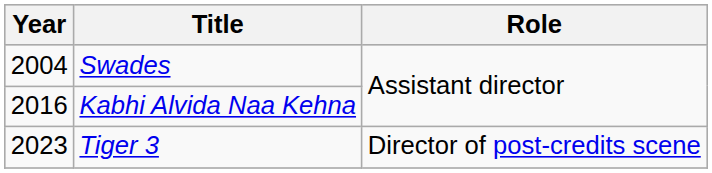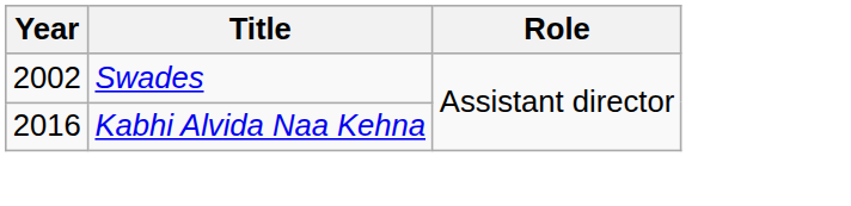 <table class="wikitable">
 <tr>
 <th>Year</th>
 <th>Title</th>
 <th>Role</th>
 </tr>
 <tr>
-<td>2004</td>
+<td>2002</td>
 <td><em><a href='#'>Swades</a></em></td>
 <td rowspan=2>Assistant director</td>
 </tr>
 <tr>
 <td>2016</td>
 <td><em><a href='#'>Kabhi Alvida Naa Kehna</a></em></td>
 </tr>
-<tr>
-<td>2023</td>
-<td><em><a href='#'>Tiger 3</a></em></td>
-<td>Director of <a href='#'>post-credits scene</a></td>
-</tr>
 </table>
